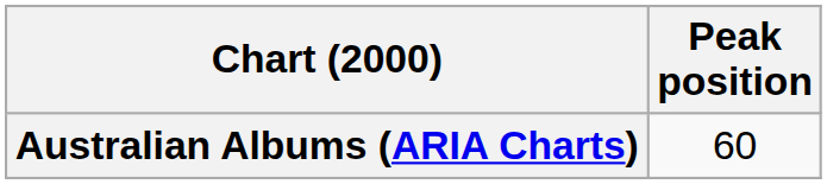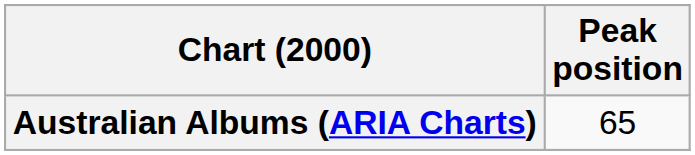 <table class="wikitable sortable plainrowheaders" style="text-align:center">
 <tr>
 <th scope="col">Chart (2000)</th>
 <th scope="col">Peak<br>position</th>
 </tr>
 <tr>
 <th scope="row">Australian Albums (<a href='#'>ARIA Charts</a>)</th>
-<td>60</td>
+<td>65</td>
 </tr>
 </table>
